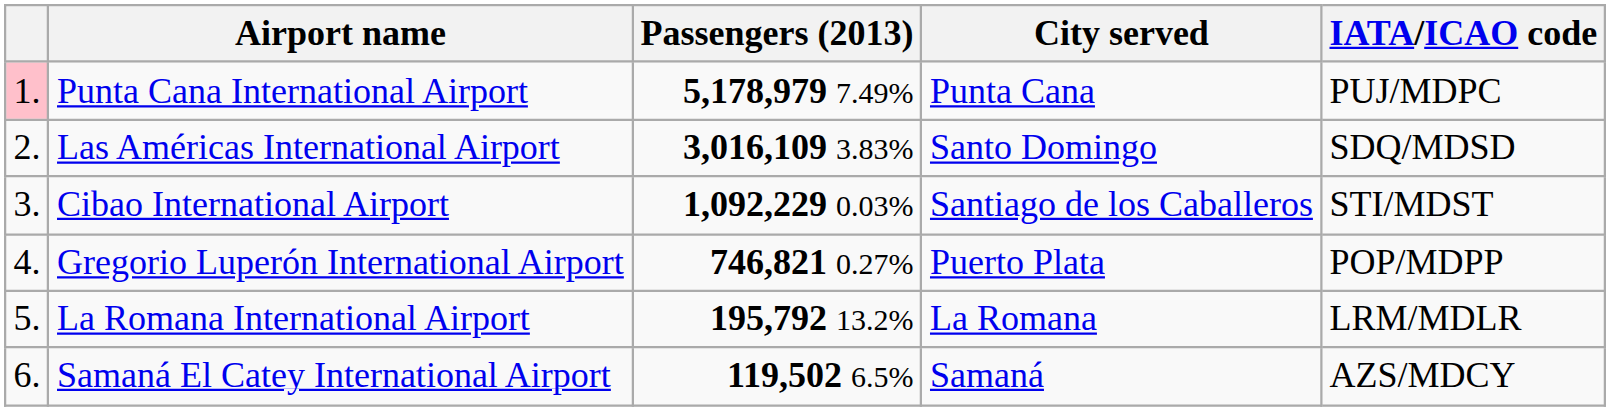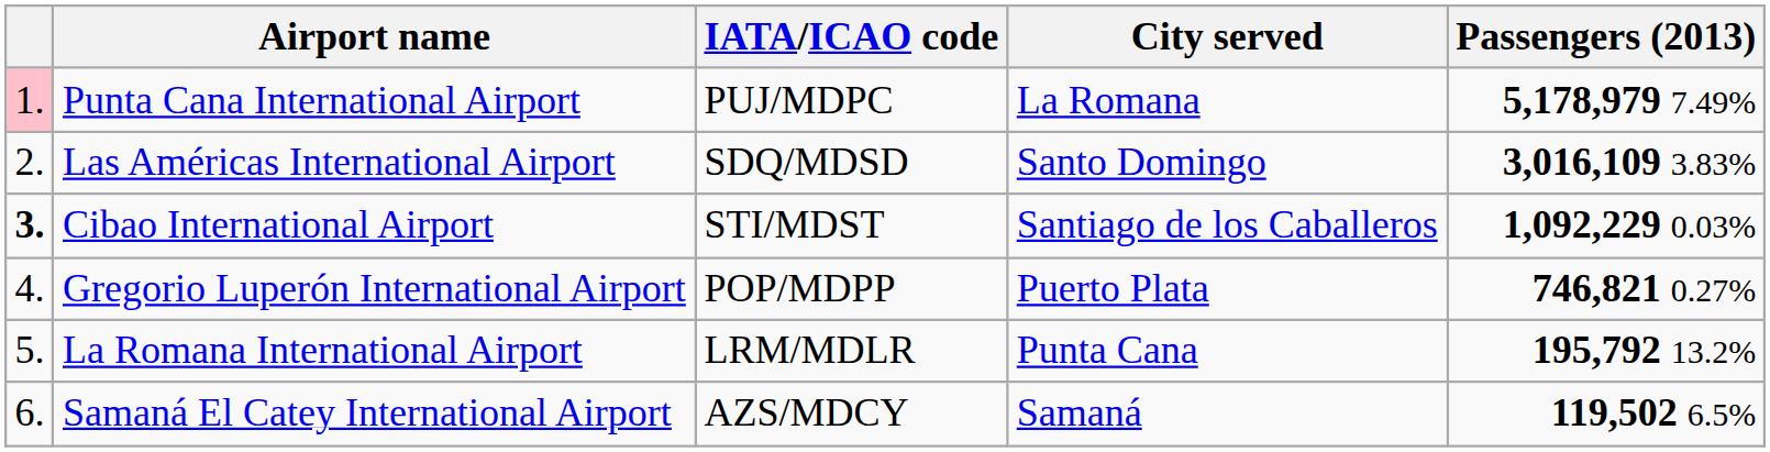 <table class="wikitable sortable">
 <tr>
 <th></th>
 <th>Airport name</th>
+<th><a href='#'>IATA</a>/<a href='#'>ICAO</a> code</th>
+<th>City served</th>
 <th>Passengers (2013)</th>
-<th>City served</th>
-<th><a href='#'>IATA</a>/<a href='#'>ICAO</a> code</th>
 </tr>
 <tr>
 <td style="background: pink;">1.</td>
 <td><a href='#'>Punta Cana International Airport</a></td>
+<td>PUJ/MDPC</td>
+<td><a href='#'>La Romana</a></td>
 <td align=right><strong>5,178,979</strong> <small> 7.49%</small></td>
-<td><a href='#'>Punta Cana</a></td>
-<td>PUJ/MDPC</td>
 </tr>
 <tr>
 <td>2.</td>
 <td><a href='#'>Las Américas International Airport</a></td>
+<td>SDQ/MDSD</td>
+<td><a href='#'>Santo Domingo</a></td>
 <td align=right><strong>3,016,109</strong> <small> 3.83%</small></td>
-<td><a href='#'>Santo Domingo</a></td>
-<td>SDQ/MDSD</td>
 </tr>
 <tr>
-<td>3.</td>
+<td><strong>3.</strong></td>
 <td><a href='#'>Cibao International Airport</a></td>
+<td>STI/MDST</td>
+<td><a href='#'>Santiago de los Caballeros</a></td>
 <td align=right><strong>1,092,229</strong> <small> 0.03%</small></td>
-<td><a href='#'>Santiago de los Caballeros</a></td>
-<td>STI/MDST</td>
 </tr>
 <tr>
 <td>4.</td>
 <td><a href='#'>Gregorio Luperón International Airport</a></td>
+<td>POP/MDPP</td>
+<td><a href='#'>Puerto Plata</a></td>
 <td align=right><strong>746,821</strong> <small> 0.27%</small></td>
-<td><a href='#'>Puerto Plata</a></td>
-<td>POP/MDPP</td>
 </tr>
 <tr>
 <td>5.</td>
 <td><a href='#'>La Romana International Airport</a></td>
+<td>LRM/MDLR</td>
+<td><a href='#'>Punta Cana</a></td>
 <td align=right><strong>195,792</strong> <small> 13.2%</small></td>
-<td><a href='#'>La Romana</a></td>
-<td>LRM/MDLR</td>
 </tr>
 <tr>
 <td>6.</td>
 <td><a href='#'>Samaná El Catey International Airport</a></td>
+<td>AZS/MDCY</td>
+<td><a href='#'>Samaná</a></td>
 <td align=right><strong>119,502</strong> <small> 6.5%</small></td>
-<td><a href='#'>Samaná</a></td>
-<td>AZS/MDCY</td>
 </tr>
 </table>
